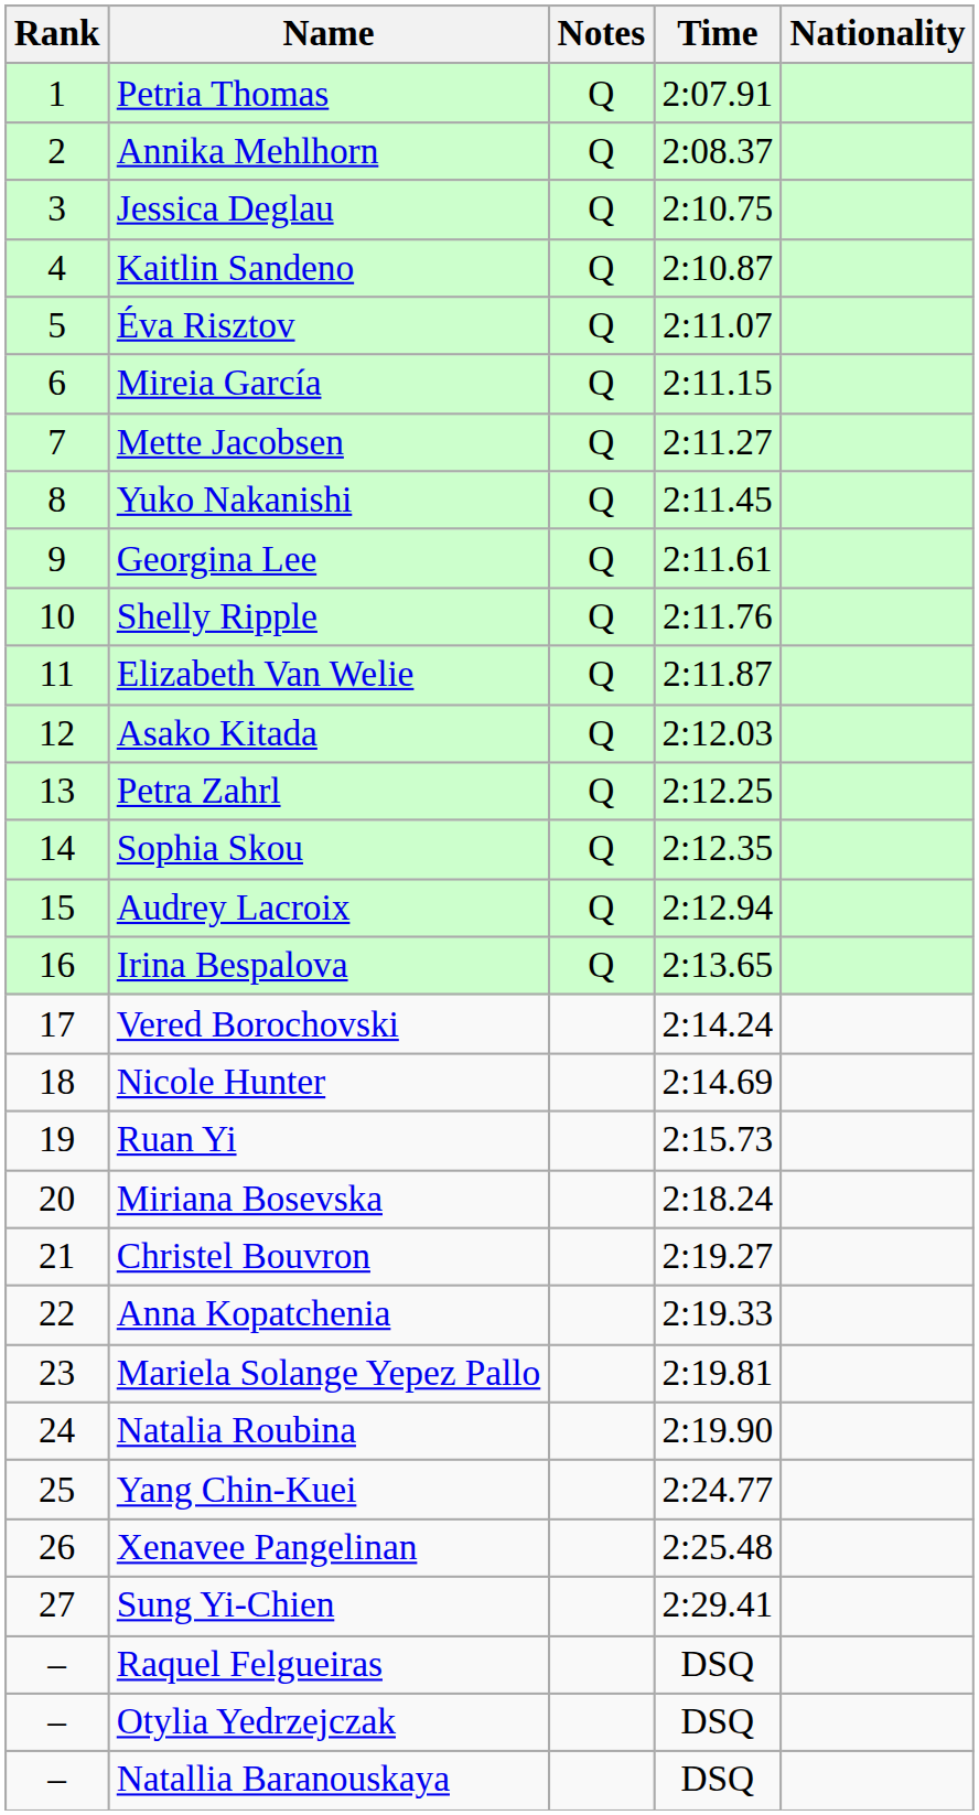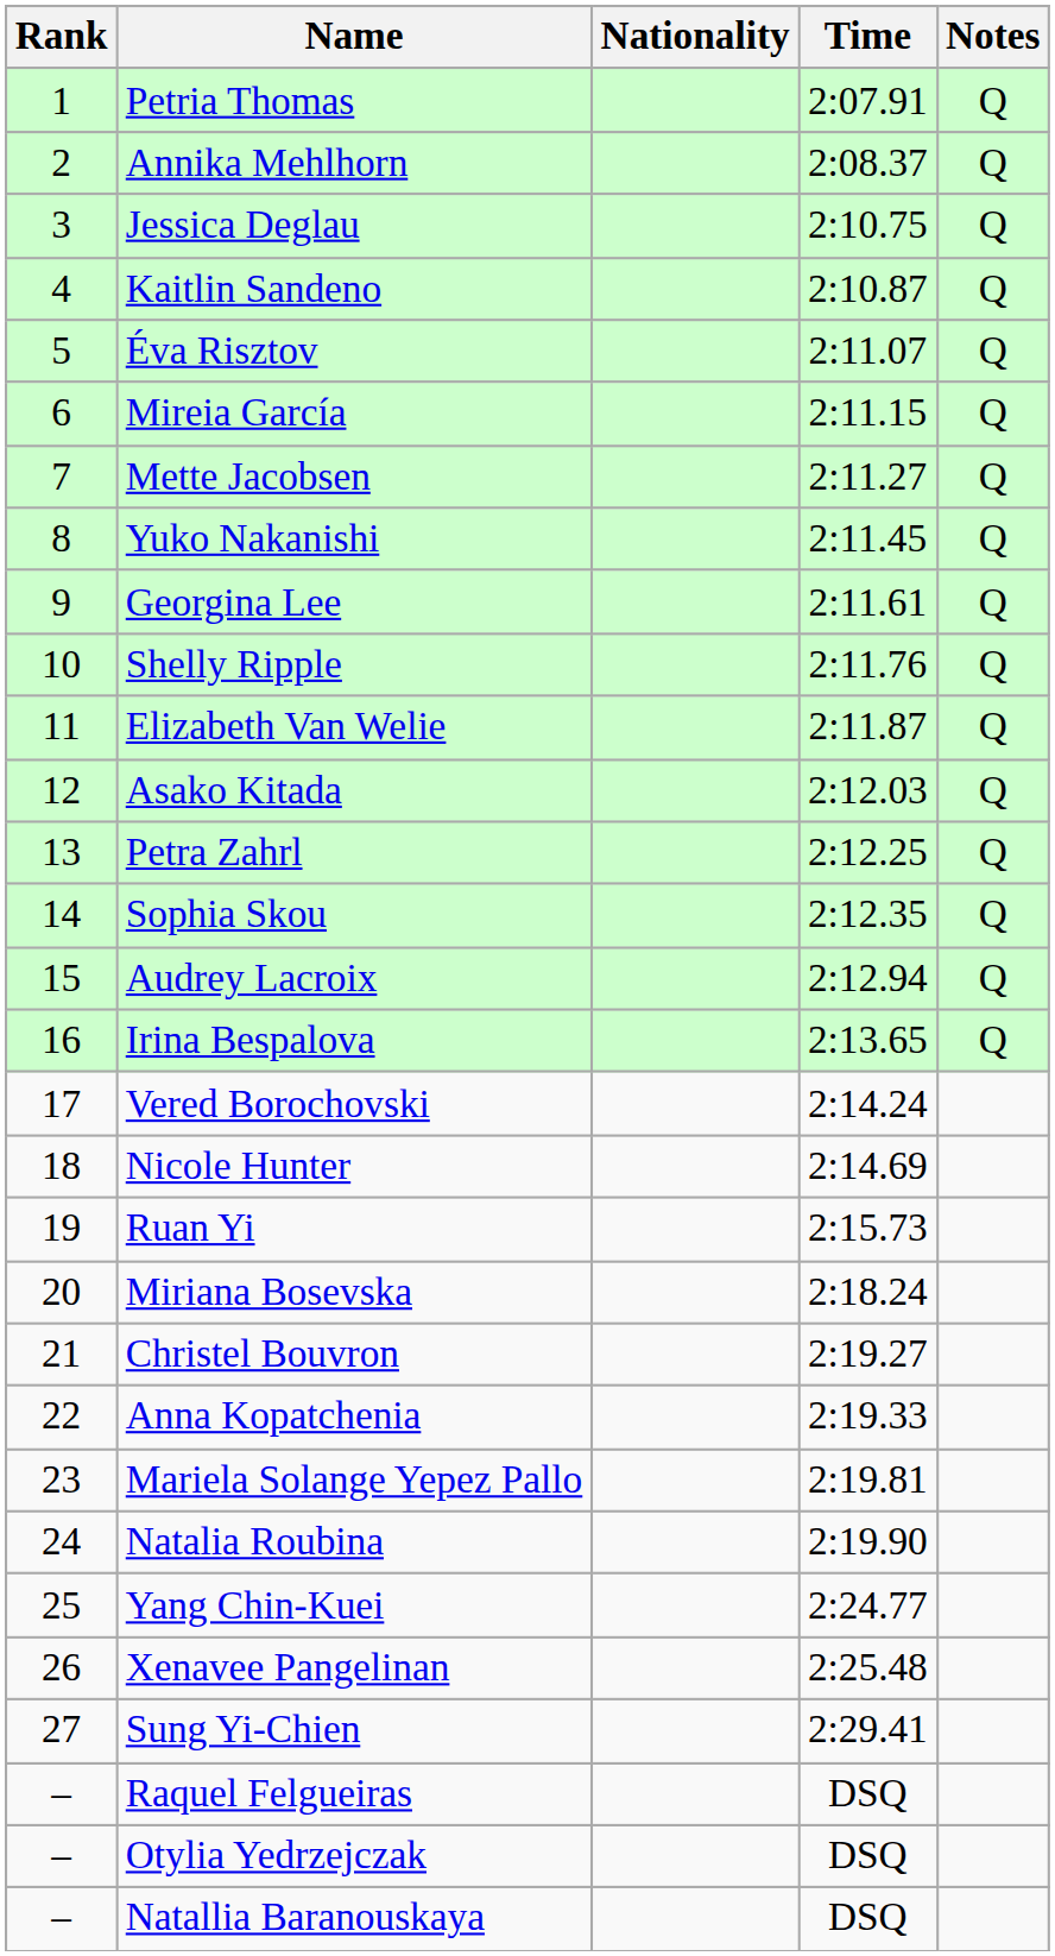 <table class="wikitable sortable" style="text-align:center">
 <tr>
 <th>Rank</th>
 <th>Name</th>
+<th>Nationality</th>
+<th>Time</th>
 <th>Notes</th>
-<th>Time</th>
-<th>Nationality</th>
 </tr>
 <tr bgcolor=ccffcc>
 <td>1</td>
 <td align=left><a href='#'>Petria Thomas</a></td>
+<td align=left></td>
+<td>2:07.91</td>
 <td>Q</td>
-<td>2:07.91</td>
-<td align=left></td>
 </tr>
 <tr bgcolor=ccffcc>
 <td>2</td>
 <td align=left><a href='#'>Annika Mehlhorn</a></td>
+<td align=left></td>
+<td>2:08.37</td>
 <td>Q</td>
-<td>2:08.37</td>
-<td align=left></td>
 </tr>
 <tr bgcolor=ccffcc>
 <td>3</td>
 <td align=left><a href='#'>Jessica Deglau</a></td>
+<td align=left></td>
+<td>2:10.75</td>
 <td>Q</td>
-<td>2:10.75</td>
-<td align=left></td>
 </tr>
 <tr bgcolor=ccffcc>
 <td>4</td>
 <td align=left><a href='#'>Kaitlin Sandeno</a></td>
+<td align=left></td>
+<td>2:10.87</td>
 <td>Q</td>
-<td>2:10.87</td>
-<td align=left></td>
 </tr>
 <tr bgcolor=ccffcc>
 <td>5</td>
 <td align=left><a href='#'>Éva Risztov</a></td>
+<td align=left></td>
+<td>2:11.07</td>
 <td>Q</td>
-<td>2:11.07</td>
-<td align=left></td>
 </tr>
 <tr bgcolor=ccffcc>
 <td>6</td>
 <td align=left><a href='#'>Mireia García</a></td>
+<td align=left></td>
+<td>2:11.15</td>
 <td>Q</td>
-<td>2:11.15</td>
-<td align=left></td>
 </tr>
 <tr bgcolor=ccffcc>
 <td>7</td>
 <td align=left><a href='#'>Mette Jacobsen</a></td>
+<td align=left></td>
+<td>2:11.27</td>
 <td>Q</td>
-<td>2:11.27</td>
-<td align=left></td>
 </tr>
 <tr bgcolor=ccffcc>
 <td>8</td>
 <td align=left><a href='#'>Yuko Nakanishi</a></td>
+<td align=left></td>
+<td>2:11.45</td>
 <td>Q</td>
-<td>2:11.45</td>
-<td align=left></td>
 </tr>
 <tr bgcolor=ccffcc>
 <td>9</td>
 <td align=left><a href='#'>Georgina Lee</a></td>
+<td align=left></td>
+<td>2:11.61</td>
 <td>Q</td>
-<td>2:11.61</td>
-<td align=left></td>
 </tr>
 <tr bgcolor=ccffcc>
 <td>10</td>
 <td align=left><a href='#'>Shelly Ripple</a></td>
+<td align=left></td>
+<td>2:11.76</td>
 <td>Q</td>
-<td>2:11.76</td>
-<td align=left></td>
 </tr>
 <tr bgcolor=ccffcc>
 <td>11</td>
 <td align=left><a href='#'>Elizabeth Van Welie</a></td>
+<td align=left></td>
+<td>2:11.87</td>
 <td>Q</td>
-<td>2:11.87</td>
-<td align=left></td>
 </tr>
 <tr bgcolor=ccffcc>
 <td>12</td>
 <td align=left><a href='#'>Asako Kitada</a></td>
+<td align=left></td>
+<td>2:12.03</td>
 <td>Q</td>
-<td>2:12.03</td>
-<td align=left></td>
 </tr>
 <tr bgcolor=ccffcc>
 <td>13</td>
 <td align=left><a href='#'>Petra Zahrl</a></td>
+<td align=left></td>
+<td>2:12.25</td>
 <td>Q</td>
-<td>2:12.25</td>
-<td align=left></td>
 </tr>
 <tr bgcolor=ccffcc>
 <td>14</td>
 <td align=left><a href='#'>Sophia Skou</a></td>
+<td align=left></td>
+<td>2:12.35</td>
 <td>Q</td>
-<td>2:12.35</td>
-<td align=left></td>
 </tr>
 <tr bgcolor=ccffcc>
 <td>15</td>
 <td align=left><a href='#'>Audrey Lacroix</a></td>
+<td align=left></td>
+<td>2:12.94</td>
 <td>Q</td>
-<td>2:12.94</td>
-<td align=left></td>
 </tr>
 <tr bgcolor=ccffcc>
 <td>16</td>
 <td align=left><a href='#'>Irina Bespalova</a></td>
+<td align=left></td>
+<td>2:13.65</td>
 <td>Q</td>
-<td>2:13.65</td>
-<td align=left></td>
 </tr>
 <tr>
 <td>17</td>
 <td align=left><a href='#'>Vered Borochovski</a></td>
+<td align=left></td>
+<td>2:14.24</td>
 <td></td>
-<td>2:14.24</td>
-<td align=left></td>
 </tr>
 <tr>
 <td>18</td>
 <td align=left><a href='#'>Nicole Hunter</a></td>
+<td align=left></td>
+<td>2:14.69</td>
 <td></td>
-<td>2:14.69</td>
-<td align=left></td>
 </tr>
 <tr>
 <td>19</td>
 <td align=left><a href='#'>Ruan Yi</a></td>
+<td align=left></td>
+<td>2:15.73</td>
 <td></td>
-<td>2:15.73</td>
-<td align=left></td>
 </tr>
 <tr>
 <td>20</td>
 <td align=left><a href='#'>Miriana Bosevska</a></td>
+<td align=left></td>
+<td>2:18.24</td>
 <td></td>
-<td>2:18.24</td>
-<td align=left></td>
 </tr>
 <tr>
 <td>21</td>
 <td align=left><a href='#'>Christel Bouvron</a></td>
+<td align=left></td>
+<td>2:19.27</td>
 <td></td>
-<td>2:19.27</td>
-<td align=left></td>
 </tr>
 <tr>
 <td>22</td>
 <td align=left><a href='#'>Anna Kopatchenia</a></td>
+<td align=left></td>
+<td>2:19.33</td>
 <td></td>
-<td>2:19.33</td>
-<td align=left></td>
 </tr>
 <tr>
 <td>23</td>
 <td align=left><a href='#'>Mariela Solange Yepez Pallo</a></td>
+<td align=left></td>
+<td>2:19.81</td>
 <td></td>
-<td>2:19.81</td>
-<td align=left></td>
 </tr>
 <tr>
 <td>24</td>
 <td align=left><a href='#'>Natalia Roubina</a></td>
+<td align=left></td>
+<td>2:19.90</td>
 <td></td>
-<td>2:19.90</td>
-<td align=left></td>
 </tr>
 <tr>
 <td>25</td>
 <td align=left><a href='#'>Yang Chin-Kuei</a></td>
+<td align=left></td>
+<td>2:24.77</td>
 <td></td>
-<td>2:24.77</td>
-<td align=left></td>
 </tr>
 <tr>
 <td>26</td>
 <td align=left><a href='#'>Xenavee Pangelinan</a></td>
+<td align=left></td>
+<td>2:25.48</td>
 <td></td>
-<td>2:25.48</td>
-<td align=left></td>
 </tr>
 <tr>
 <td>27</td>
 <td align=left><a href='#'>Sung Yi-Chien</a></td>
+<td align=left></td>
+<td>2:29.41</td>
 <td></td>
-<td>2:29.41</td>
-<td align=left></td>
 </tr>
 <tr>
 <td>–</td>
 <td align=left><a href='#'>Raquel Felgueiras</a></td>
+<td align=left></td>
+<td>DSQ</td>
 <td></td>
-<td>DSQ</td>
-<td align=left></td>
 </tr>
 <tr>
 <td>–</td>
 <td align=left><a href='#'>Otylia Yedrzejczak</a></td>
+<td align=left></td>
+<td>DSQ</td>
 <td></td>
-<td>DSQ</td>
-<td align=left></td>
 </tr>
 <tr>
 <td>–</td>
 <td align=left><a href='#'>Natallia Baranouskaya</a></td>
+<td align=left></td>
+<td>DSQ</td>
 <td></td>
-<td>DSQ</td>
-<td align=left></td>
 </tr>
 </table>
